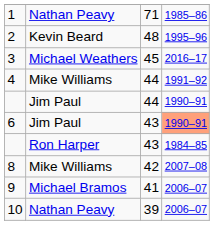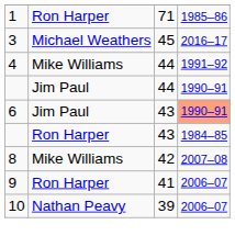 <table class="wikitable">
 <tr>
 </tr>
 <tr>
 <td>1</td>
-<td><a href='#'>Nathan Peavy</a></td>
+<td><a href='#'>Ron Harper</a></td>
 <td>71</td>
 <td style="font-size:80%;"><a href='#'>1985–86</a></td>
-</tr>
-<tr>
-<td>2</td>
-<td>Kevin Beard</td>
-<td>48</td>
-<td style="font-size:80%;"><a href='#'>1995–96</a></td>
 </tr>
 <tr>
 <td>3</td>
 <td><a href='#'>Michael Weathers</a></td>
 <td>45</td>
 <td style="font-size:80%;"><a href='#'>2016–17</a></td>
 </tr>
 <tr>
 <td>4</td>
 <td>Mike Williams</td>
 <td>44</td>
 <td style="font-size:80%;"><a href='#'>1991–92</a></td>
 </tr>
 <tr>
 <td></td>
 <td>Jim Paul</td>
 <td>44</td>
 <td style="font-size:80%;"><a href='#'>1990–91</a></td>
 </tr>
 <tr>
 <td>6</td>
 <td>Jim Paul</td>
 <td>43</td>
 <td style="background: lightsalmon; font-size:80%;"><a href='#'>1990–91</a></td>
 </tr>
 <tr>
 <td></td>
 <td><a href='#'>Ron Harper</a></td>
 <td>43</td>
 <td style="font-size:80%;"><a href='#'>1984–85</a></td>
 </tr>
 <tr>
 <td>8</td>
 <td>Mike Williams</td>
 <td>42</td>
 <td style="font-size:80%;"><a href='#'>2007–08</a></td>
 </tr>
 <tr>
 <td>9</td>
-<td><a href='#'>Michael Bramos</a></td>
+<td><a href='#'>Ron Harper</a></td>
 <td>41</td>
 <td style="font-size:80%;"><a href='#'>2006–07</a></td>
 </tr>
 <tr>
 <td>10</td>
 <td><a href='#'>Nathan Peavy</a></td>
 <td>39</td>
 <td style="font-size:80%;"><a href='#'>2006–07</a></td>
 </tr>
 </table>
